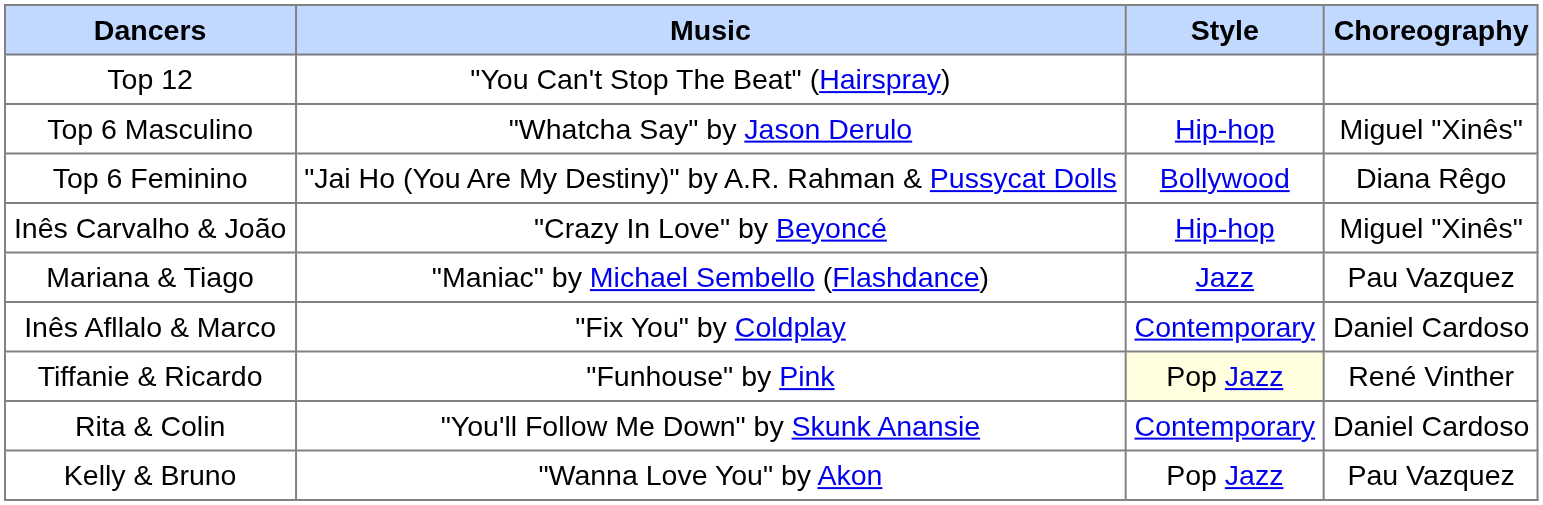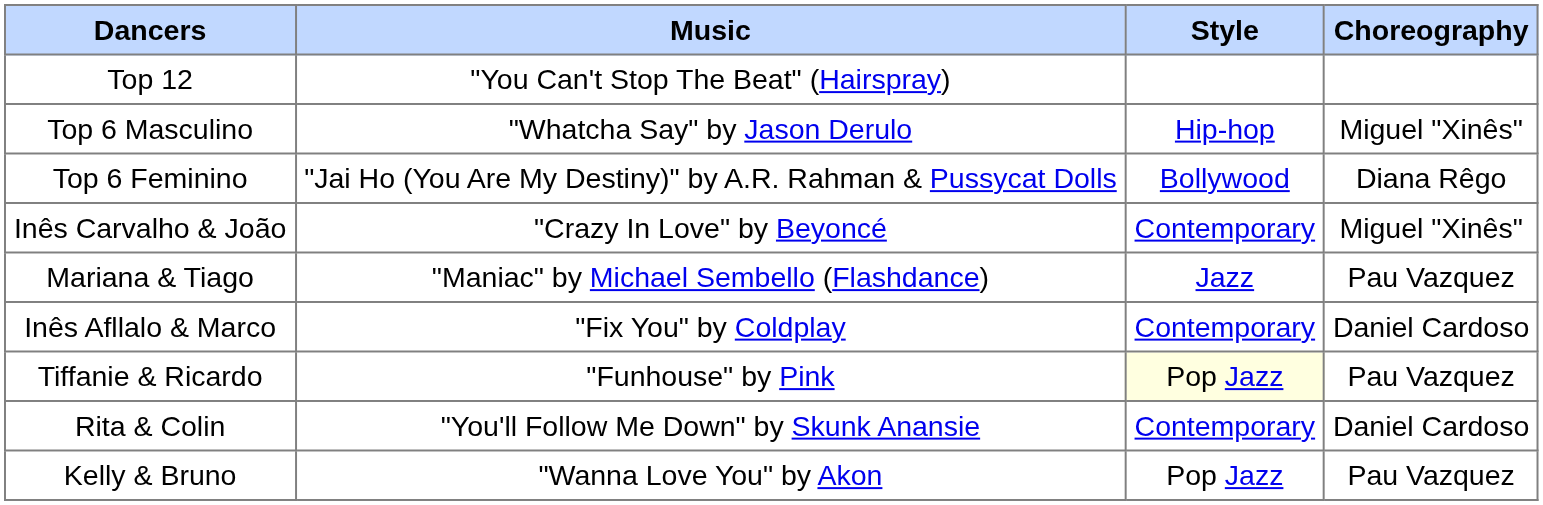 <table border="1" cellpadding="4" cellspacing="0" style="text-align:center; font-size:90%; border-collapse:collapse">
 <tr style="background:#C1D8FF;">
 <th>Dancers</th>
 <th>Music</th>
 <th>Style</th>
 <th>Choreography</th>
 </tr>
 <tr>
 <td>Top 12</td>
 <td>"You Can't Stop The Beat" (<a href='#'>Hairspray</a>)</td>
 <td></td>
 <td></td>
 </tr>
 <tr>
 <td>Top 6 Masculino</td>
 <td>"Whatcha Say" by <a href='#'>Jason Derulo</a></td>
 <td><a href='#'>Hip-hop</a></td>
 <td>Miguel "Xinês"</td>
 </tr>
 <tr>
 <td>Top 6 Feminino</td>
 <td>"Jai Ho (You Are My Destiny)" by A.R. Rahman & <a href='#'>Pussycat Dolls</a></td>
 <td><a href='#'>Bollywood</a></td>
 <td>Diana Rêgo</td>
 </tr>
 <tr>
 <td>Inês Carvalho & João</td>
 <td>"Crazy In Love" by <a href='#'>Beyoncé</a></td>
-<td><a href='#'>Hip-hop</a></td>
+<td><a href='#'>Contemporary</a></td>
 <td>Miguel "Xinês"</td>
 </tr>
 <tr>
 <td>Mariana & Tiago</td>
 <td>"Maniac" by <a href='#'>Michael Sembello</a> (<a href='#'>Flashdance</a>)</td>
 <td><a href='#'>Jazz</a></td>
 <td>Pau Vazquez</td>
 </tr>
 <tr>
 <td>Inês Afllalo & Marco</td>
 <td>"Fix You" by <a href='#'>Coldplay</a></td>
 <td><a href='#'>Contemporary</a></td>
 <td>Daniel Cardoso</td>
 </tr>
 <tr>
 <td>Tiffanie & Ricardo</td>
 <td>"Funhouse" by <a href='#'>Pink</a></td>
 <td style="background: lightyellow;">Pop <a href='#'>Jazz</a></td>
-<td>René Vinther</td>
+<td>Pau Vazquez</td>
 </tr>
 <tr>
 <td>Rita & Colin</td>
 <td>"You'll Follow Me Down" by <a href='#'>Skunk Anansie</a></td>
 <td><a href='#'>Contemporary</a></td>
 <td>Daniel Cardoso</td>
 </tr>
 <tr>
 <td>Kelly & Bruno</td>
 <td>"Wanna Love You" by <a href='#'>Akon</a></td>
 <td>Pop <a href='#'>Jazz</a></td>
 <td>Pau Vazquez</td>
 </tr>
 </table>
